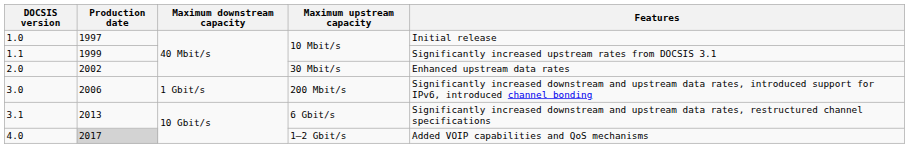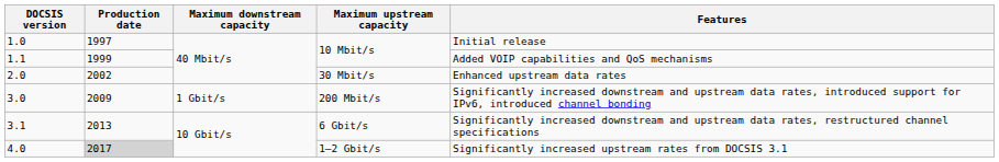 <table class="wikitable">
 <tr>
 <th>DOCSIS version</th>
 <th>Production date</th>
 <th>Maximum downstream capacity</th>
 <th>Maximum upstream capacity</th>
 <th>Features</th>
 </tr>
 <tr>
 <td>1.0</td>
 <td>1997</td>
 <td rowspan="3">40 Mbit/s</td>
 <td rowspan="2">10 Mbit/s</td>
 <td>Initial release</td>
 </tr>
 <tr>
 <td>1.1</td>
 <td>1999</td>
-<td>Significantly increased upstream rates from DOCSIS 3.1</td>
+<td>Added VOIP capabilities and QoS mechanisms</td>
 </tr>
 <tr>
 <td>2.0</td>
 <td>2002</td>
 <td>30 Mbit/s</td>
 <td>Enhanced upstream data rates</td>
 </tr>
 <tr>
 <td>3.0</td>
-<td>2006</td>
+<td>2009</td>
 <td>1 Gbit/s</td>
 <td>200 Mbit/s</td>
 <td>Significantly increased downstream and upstream data rates, introduced support for IPv6, introduced <a href='#'>channel bonding</a></td>
 </tr>
 <tr>
 <td>3.1</td>
 <td>2013</td>
 <td rowspan="2">10 Gbit/s</td>
 <td>6 Gbit/s</td>
 <td>Significantly increased downstream and upstream data rates, restructured channel specifications</td>
 </tr>
 <tr>
 <td>4.0</td>
 <td style="background: lightgrey;">2017</td>
 <td>1–2 Gbit/s</td>
-<td>Added VOIP capabilities and QoS mechanisms</td>
+<td>Significantly increased upstream rates from DOCSIS 3.1</td>
 </tr>
 </table>
